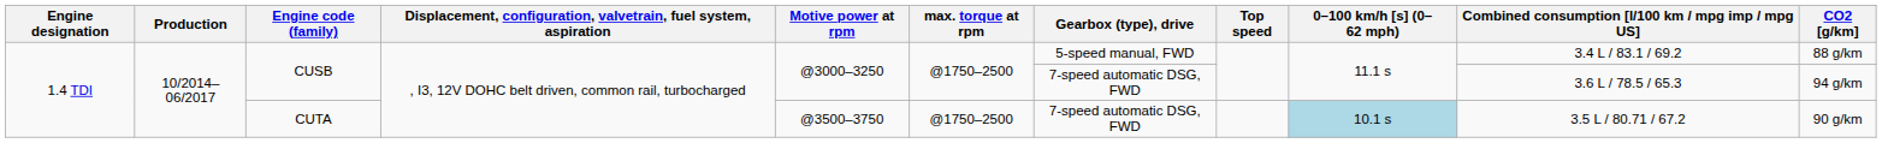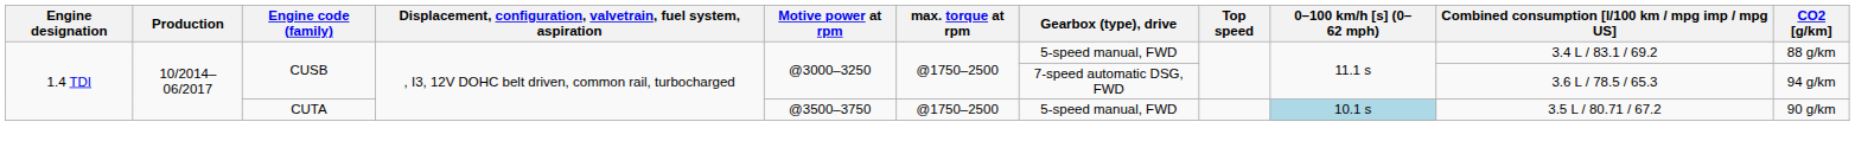 <table class="wikitable" style="text-align:center; font-size:91%;">
 <tr>
 <th>Engine designation</th>
 <th>Production</th>
 <th><a href='#'>Engine code (family)</a></th>
 <th>Displacement, <a href='#'>configuration</a>, <a href='#'>valvetrain</a>, fuel system, aspiration</th>
 <th><a href='#'>Motive power</a> at <a href='#'>rpm</a></th>
 <th>max. <a href='#'>torque</a> at rpm</th>
 <th>Gearbox (type), drive</th>
 <th>Top speed</th>
 <th>0–100 km/h [s] (0–62 mph)</th>
 <th>Combined consumption [l/100 km /  mpg imp / mpg US]</th>
 <th><a href='#'>CO2</a> [g/km]</th>
 </tr>
 <tr>
 <td rowspan="3">1.4 <a href='#'>TDI</a></td>
 <td rowspan="3">10/2014–06/2017</td>
 <td rowspan="2">CUSB</td>
 <td rowspan="3">, I3, 12V DOHC belt driven, common rail, turbocharged</td>
 <td rowspan="2">@3000–3250</td>
 <td rowspan="2">@1750–2500</td>
 <td>5-speed manual, FWD</td>
 <td rowspan="2"></td>
 <td rowspan="2">11.1 s</td>
 <td>3.4 L / 83.1 / 69.2</td>
 <td>88 g/km</td>
 </tr>
 <tr>
 <td>7-speed automatic DSG, FWD</td>
 <td>3.6 L / 78.5 / 65.3</td>
 <td>94 g/km</td>
 </tr>
 <tr>
 <td>CUTA</td>
 <td>@3500–3750</td>
 <td>@1750–2500</td>
-<td>7-speed automatic DSG, FWD</td>
+<td>5-speed manual, FWD</td>
 <td></td>
 <td style="background: lightblue;">10.1 s</td>
 <td>3.5 L / 80.71 / 67.2</td>
 <td>90 g/km</td>
 </tr>
 </table>
